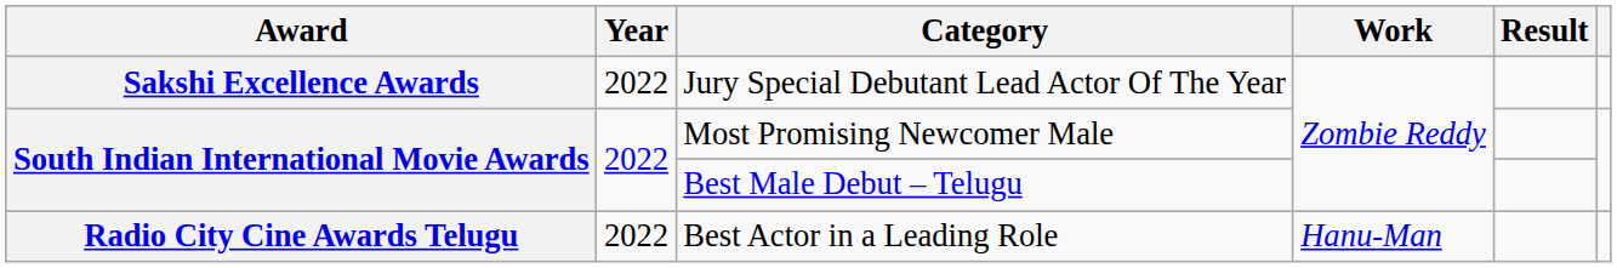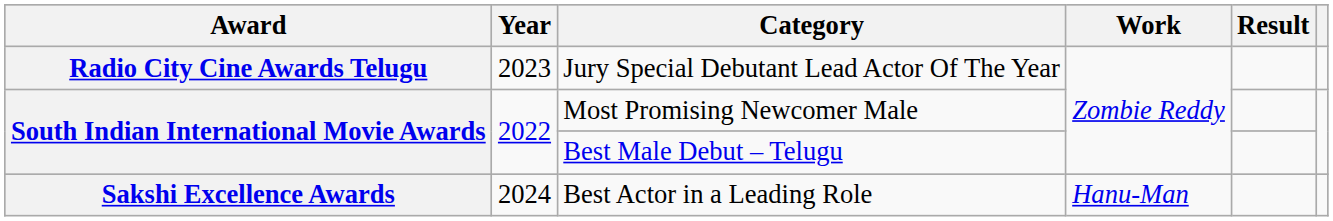 <table class="wikitable plainrowheaders sortable">
 <tr>
 <th scope="col">Award</th>
 <th scope="col">Year</th>
 <th scope="col">Category</th>
 <th scope="col">Work</th>
 <th scope="col">Result</th>
 <th scope="col" class="unsortable"></th>
 </tr>
 <tr>
-<th scope="row"><a href='#'>Sakshi Excellence Awards</a></th>
-<td>2022</td>
+<th scope="row"><a href='#'>Radio City Cine Awards Telugu</a></th>
+<td>2023</td>
 <td>Jury Special Debutant Lead Actor Of The Year</td>
 <td rowspan="3"><em><a href='#'>Zombie Reddy</a></em></td>
 <td></td>
 <td></td>
 </tr>
 <tr>
 <th rowspan="2" scope="row"><a href='#'>South Indian International Movie Awards</a></th>
 <td rowspan="2"><a href='#'>2022</a></td>
 <td>Most Promising Newcomer  Male</td>
 <td></td>
 <td rowspan="2"></td>
 </tr>
 <tr>
 <td><a href='#'>Best Male Debut – Telugu</a></td>
 <td></td>
 </tr>
 <tr>
-<th scope="row"><a href='#'>Radio City Cine Awards Telugu</a></th>
-<td>2022</td>
+<th scope="row"><a href='#'>Sakshi Excellence Awards</a></th>
+<td>2024</td>
 <td>Best Actor in a Leading Role</td>
 <td rowspan="3"><em><a href='#'>Hanu-Man</a></em></td>
 <td></td>
 <td></td>
 </tr>
 </table>
